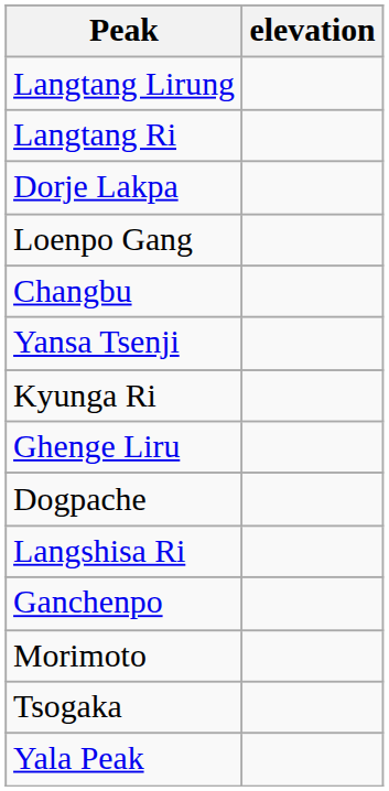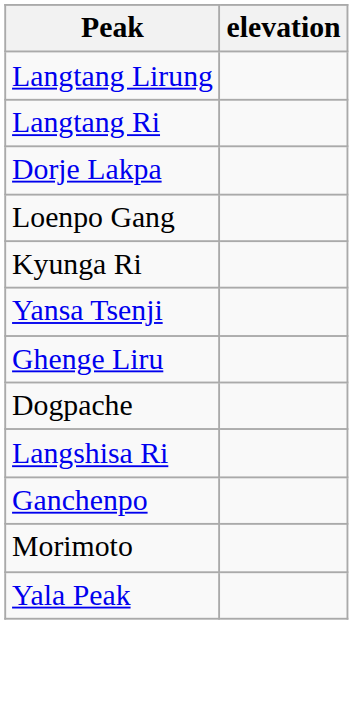 <table border=0 cellspacing=5 style="margin-left:3em" class="wikitable sortable">
 <tr>
 <th align=left>Peak</th>
 <th>elevation</th>
 </tr>
 <tr>
 <td><a href='#'>Langtang Lirung</a></td>
 <td></td>
 </tr>
 <tr>
 <td><a href='#'>Langtang Ri</a></td>
 <td></td>
 </tr>
 <tr>
 <td><a href='#'>Dorje Lakpa</a></td>
 <td></td>
 </tr>
 <tr>
 <td>Loenpo Gang</td>
 <td></td>
 </tr>
 <tr>
-<td><a href='#'>Changbu</a></td>
+<td>Kyunga Ri</td>
 <td></td>
 </tr>
 <tr>
 <td><a href='#'>Yansa Tsenji</a></td>
-<td></td>
-</tr>
-<tr>
-<td>Kyunga Ri</td>
 <td></td>
 </tr>
 <tr>
 <td><a href='#'>Ghenge Liru</a></td>
 <td></td>
 </tr>
 <tr>
 <td>Dogpache</td>
 <td></td>
 </tr>
 <tr>
 <td><a href='#'>Langshisa Ri</a></td>
 <td></td>
 </tr>
 <tr>
 <td><a href='#'>Ganchenpo</a></td>
 <td></td>
 </tr>
 <tr>
 <td>Morimoto</td>
 <td></td>
 </tr>
 <tr>
-<td>Tsogaka</td>
-<td></td>
-</tr>
-<tr>
 <td><a href='#'>Yala Peak</a></td>
 <td></td>
 </tr>
 </table>
